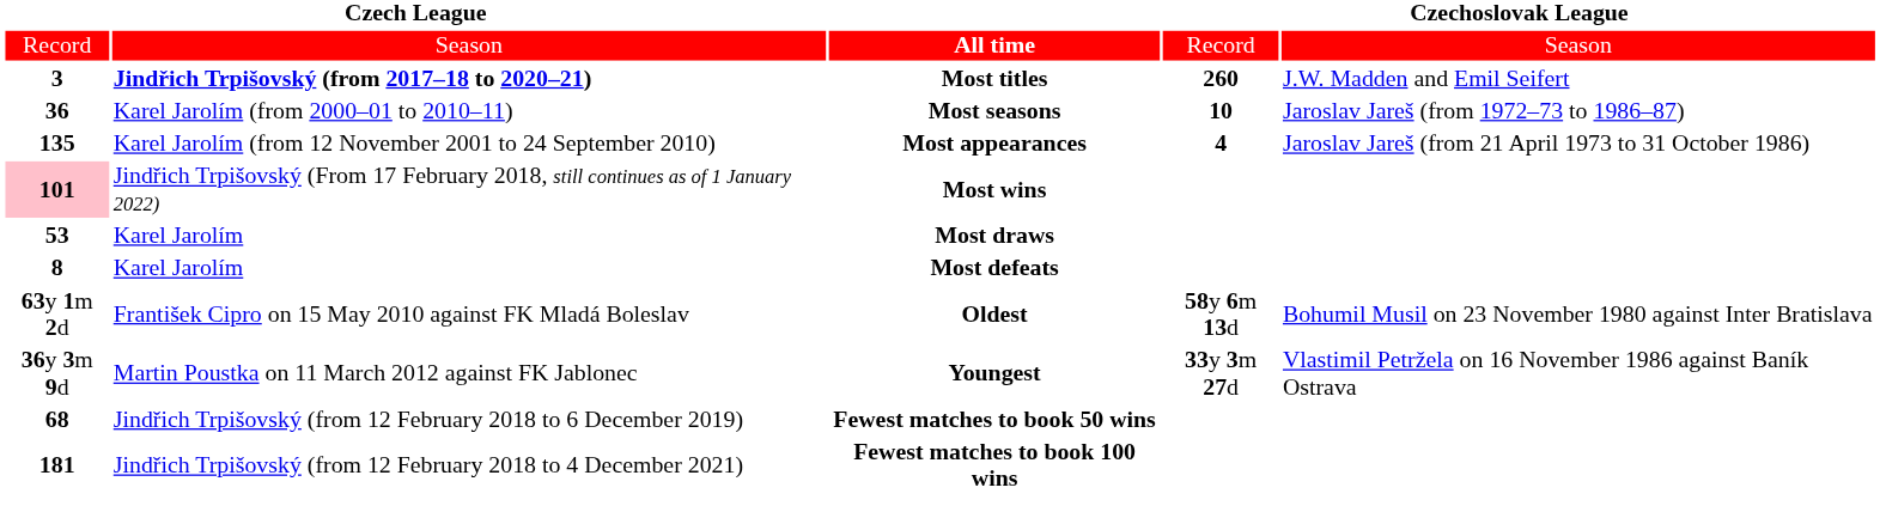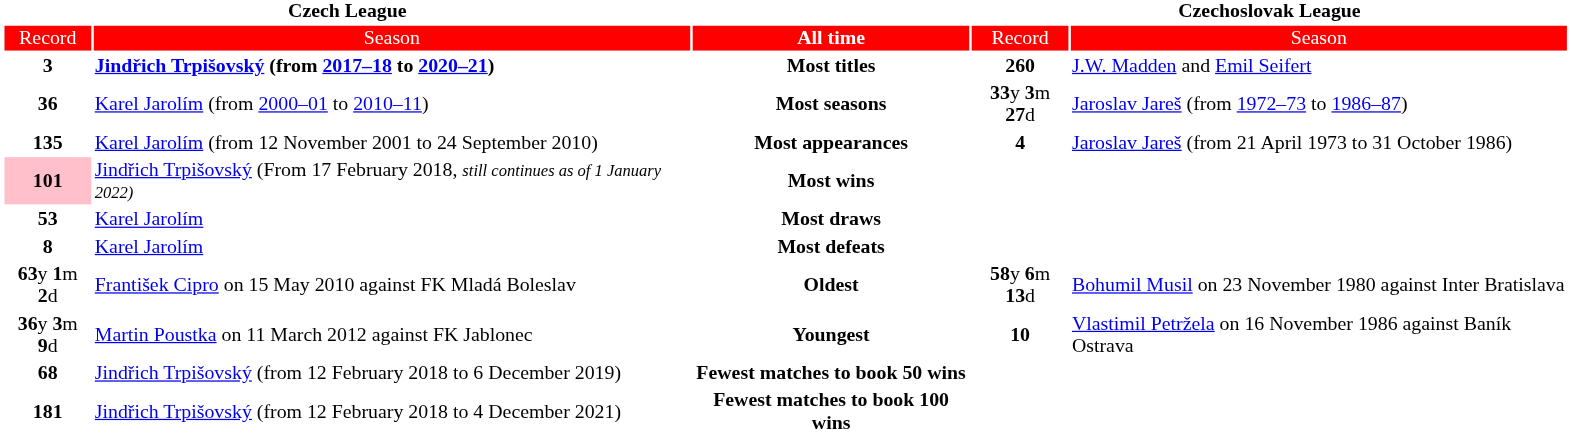 <table style="width:100%; text-align:center;">
 <tr style="vertical-align:top; background:#White;">
 <th colspan="2">Czech League</th>
 <th></th>
 <th colspan="2">Czechoslovak League</th>
 </tr>
 <tr style="vertical-align:top; background:#FF0000; color:#FFFFFF">
 <td>Record</td>
 <td>Season</td>
 <td><strong>All time</strong></td>
 <td>Record</td>
 <td>Season</td>
 </tr>
 <tr>
 <td style="text-align:center"><strong>3</strong></td>
 <td style="text-align:left"><strong><a href='#'>Jindřich Trpišovský</a> (from <a href='#'>2017–18</a> to <a href='#'>2020–21</a>)</strong></td>
 <td style="background:#White"><strong>Most titles</strong></td>
 <td style="text-align:center"><strong>260</strong></td>
 <td style="text-align:left"><a href='#'>J.W. Madden</a> and <a href='#'>Emil Seifert</a></td>
 </tr>
 <tr>
 <td style="text-align:center"><strong>36</strong></td>
 <td style="text-align:left"><a href='#'>Karel Jarolím</a> (from <a href='#'>2000–01</a> to <a href='#'>2010–11</a>)</td>
 <td style="background:#White"><strong>Most seasons</strong></td>
-<td style="text-align:center"><strong>10</strong></td>
+<td style="text-align:center"><strong>33</strong>y <strong>3</strong>m <strong>27</strong>d</td>
 <td style="text-align:left"><a href='#'>Jaroslav Jareš</a> (from <a href='#'>1972–73</a> to <a href='#'>1986–87</a>)</td>
 </tr>
 <tr>
 <td style="text-align:center"><strong>135</strong></td>
 <td style="text-align:left"><a href='#'>Karel Jarolím</a> (from 12 November 2001 to 24 September 2010)</td>
 <td style="background:#White"><strong>Most appearances</strong></td>
 <td style="text-align:center"><strong>4</strong></td>
 <td style="text-align:left"><a href='#'>Jaroslav Jareš</a> (from 21 April 1973 to 31 October 1986)</td>
 </tr>
 <tr>
 <td style="text-align:center; background:#FFC0CB"><strong>101</strong></td>
 <td style="text-align:left"><a href='#'>Jindřich Trpišovský</a> (From 17 February 2018, <small> <em>still continues as of 1 January 2022)</em> </small></td>
 <td style="background:#White"><strong>Most wins</strong></td>
 <td style="text-align:center"></td>
 <td style="text-align:left"></td>
 </tr>
 <tr>
 <td style="text-align:center"><strong>53</strong></td>
 <td style="text-align:left"><a href='#'>Karel Jarolím</a></td>
 <td style="background:#White"><strong>Most draws</strong></td>
 <td style="text-align:center"></td>
 <td style="text-align:left"></td>
 </tr>
 <tr>
 <td style="text-align:center"><strong>8</strong></td>
 <td style="text-align:left"><a href='#'>Karel Jarolím</a></td>
 <td style="background:#White"><strong>Most defeats</strong></td>
 <td style="text-align:center"></td>
 <td style="text-align:left"></td>
 </tr>
 <tr>
 <td style="text-align:center"><strong>63</strong>y <strong>1</strong>m <strong>2</strong>d</td>
 <td style="text-align:left"><a href='#'>František Cipro</a> on 15 May 2010 against FK Mladá Boleslav</td>
 <td style="background:#White"><strong>Oldest</strong></td>
 <td style="text-align:center"><strong>58</strong>y <strong>6</strong>m <strong>13</strong>d</td>
 <td style="text-align:left"><a href='#'>Bohumil Musil</a> on 23 November 1980 against Inter Bratislava</td>
 </tr>
 <tr>
 <td style="text-align:center"><strong>36</strong>y <strong>3</strong>m <strong>9</strong>d</td>
 <td style="text-align:left"><a href='#'>Martin Poustka</a> on 11 March 2012 against FK Jablonec</td>
 <td style="background:#White"><strong>Youngest</strong></td>
-<td style="text-align:center"><strong>33</strong>y <strong>3</strong>m <strong>27</strong>d</td>
+<td style="text-align:center"><strong>10</strong></td>
 <td style="text-align:left"><a href='#'>Vlastimil Petržela</a> on 16 November 1986 against Baník Ostrava</td>
 </tr>
 <tr>
 <td style="text-align:center"><strong>68</strong></td>
 <td style="text-align:left"><a href='#'>Jindřich Trpišovský</a> (from 12 February 2018 to 6 December 2019)</td>
 <td style="background:#White"><strong>Fewest matches to book 50 wins</strong></td>
 <td style="text-align:center"></td>
 <td style="text-align:left"></td>
 </tr>
 <tr>
 <td style="text-align:center"><strong>181</strong></td>
 <td style="text-align:left"><a href='#'>Jindřich Trpišovský</a> (from 12 February 2018 to 4 December 2021)</td>
 <td style="background:#White"><strong>Fewest matches to book 100 wins</strong></td>
 <td style="text-align:center"></td>
 <td style="text-align:left"></td>
 </tr>
 <tr>
 </tr>
 </table>
